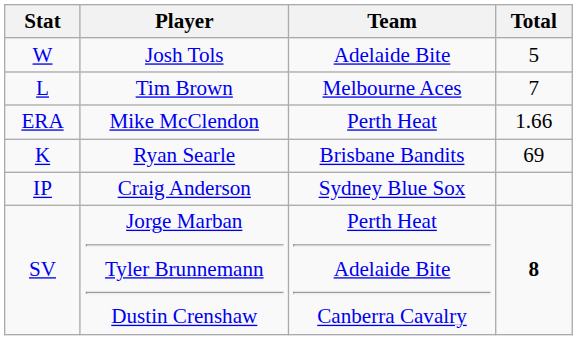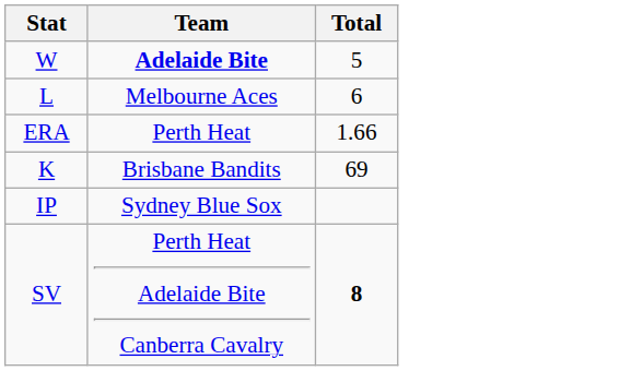 <table class="wikitable" style="text-align:center;">
 <tr>
 <th scope="col" width=50>Stat</th>
-<th scope="col" width=150>Player</th>
 <th scope="col" width=150>Team</th>
 <th scope="col" width=50>Total</th>
 </tr>
 <tr>
 <td><a href='#'>W</a></td>
-<td><a href='#'>Josh Tols</a></td>
-<td><a href='#'>Adelaide Bite</a></td>
+<td><strong><a href='#'>Adelaide Bite</a></strong></td>
 <td>5</td>
 </tr>
 <tr>
 <td><a href='#'>L</a></td>
-<td><a href='#'>Tim Brown</a></td>
 <td><a href='#'>Melbourne Aces</a></td>
-<td>7</td>
+<td>6</td>
 </tr>
 <tr>
 <td><a href='#'>ERA</a></td>
-<td><a href='#'>Mike McClendon</a></td>
 <td><a href='#'>Perth Heat</a></td>
 <td>1.66</td>
 </tr>
 <tr>
 <td><a href='#'>K</a></td>
-<td><a href='#'>Ryan Searle</a></td>
 <td><a href='#'>Brisbane Bandits</a></td>
 <td>69</td>
 </tr>
 <tr>
 <td><a href='#'>IP</a></td>
-<td><a href='#'>Craig Anderson</a></td>
 <td><a href='#'>Sydney Blue Sox</a></td>
 <td></td>
 </tr>
 <tr>
 <td><a href='#'>SV</a></td>
-<td><a href='#'>Jorge Marban</a><hr><a href='#'>Tyler Brunnemann</a><hr><a href='#'>Dustin Crenshaw</a></td>
 <td><a href='#'>Perth Heat</a><hr><a href='#'>Adelaide Bite</a><hr><a href='#'>Canberra Cavalry</a></td>
 <td><strong>8</strong></td>
 </tr>
 </table>
